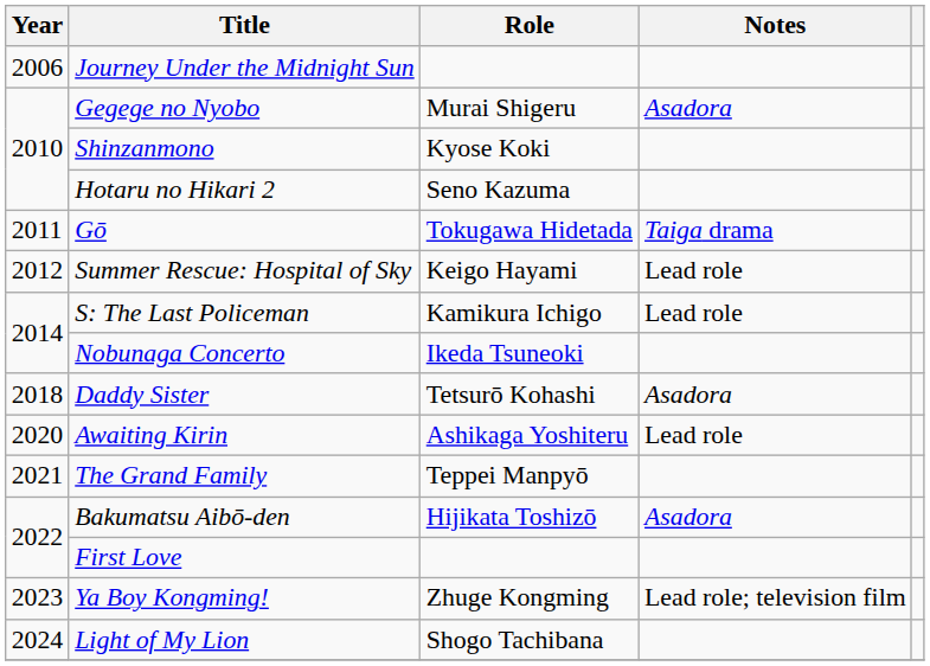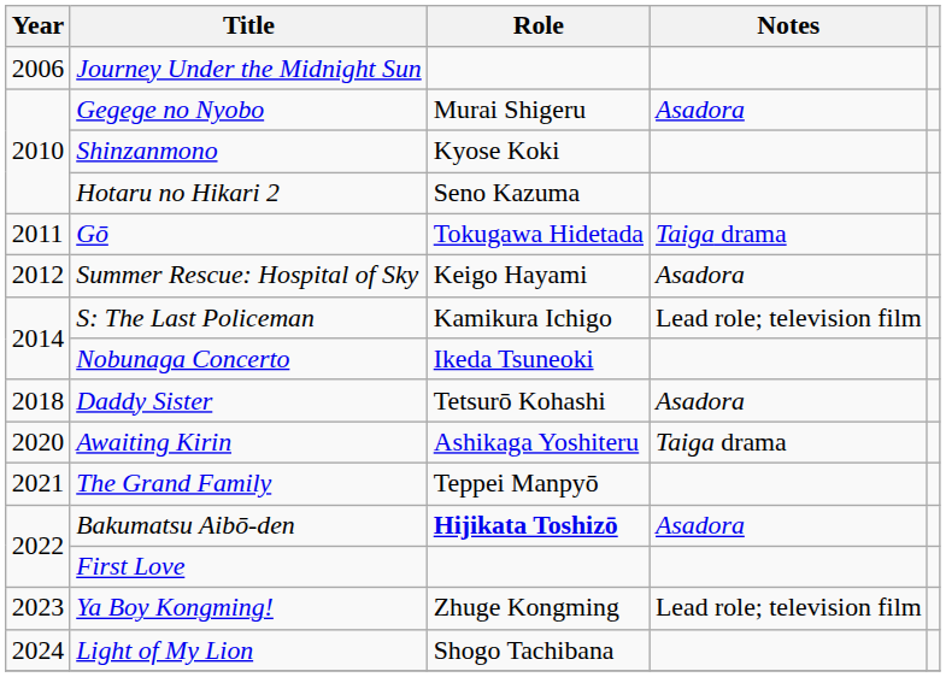 <table class="wikitable">
 <tr>
 <th>Year</th>
 <th>Title</th>
 <th>Role</th>
 <th>Notes</th>
 <th></th>
 </tr>
 <tr>
 <td>2006</td>
 <td><em><a href='#'>Journey Under the Midnight Sun</a></em></td>
 <td></td>
 <td></td>
 <td></td>
 </tr>
 <tr>
 <td rowspan=3>2010</td>
 <td><em><a href='#'>Gegege no Nyobo</a></em></td>
 <td>Murai Shigeru</td>
 <td><em><a href='#'>Asadora</a></em></td>
 <td></td>
 </tr>
 <tr>
 <td><em><a href='#'>Shinzanmono</a></em></td>
 <td>Kyose Koki</td>
 <td></td>
 <td></td>
 </tr>
 <tr>
 <td><em>Hotaru no Hikari 2</em></td>
 <td>Seno Kazuma</td>
 <td></td>
 <td></td>
 </tr>
 <tr>
 <td>2011</td>
 <td><em><a href='#'>Gō</a></em></td>
 <td><a href='#'>Tokugawa Hidetada</a></td>
 <td><a href='#'><em>Taiga</em> drama</a></td>
 <td></td>
 </tr>
 <tr>
 <td>2012</td>
 <td><em>Summer Rescue: Hospital of Sky</em></td>
 <td>Keigo Hayami</td>
-<td>Lead role</td>
+<td><em>Asadora</em></td>
 <td></td>
 </tr>
 <tr>
 <td rowspan=2>2014</td>
 <td><em>S: The Last Policeman</em></td>
 <td>Kamikura Ichigo</td>
-<td>Lead role</td>
+<td>Lead role; television film</td>
 <td></td>
 </tr>
 <tr>
 <td><em><a href='#'>Nobunaga Concerto</a></em></td>
 <td><a href='#'>Ikeda Tsuneoki</a></td>
 <td></td>
 <td></td>
 </tr>
 <tr>
 <td>2018</td>
 <td><em><a href='#'>Daddy Sister</a></em></td>
 <td>Tetsurō Kohashi</td>
 <td><em>Asadora</em></td>
 <td></td>
 </tr>
 <tr>
 <td>2020</td>
 <td><em><a href='#'>Awaiting Kirin</a></em></td>
 <td><a href='#'>Ashikaga Yoshiteru</a></td>
-<td>Lead role</td>
+<td><em>Taiga</em> drama</td>
 <td></td>
 </tr>
 <tr>
 <td>2021</td>
 <td><em><a href='#'>The Grand Family</a></em></td>
 <td>Teppei Manpyō</td>
 <td></td>
 <td></td>
 </tr>
 <tr>
 <td rowspan=2>2022</td>
 <td><em>Bakumatsu Aibō-den</em></td>
-<td><a href='#'>Hijikata Toshizō</a></td>
+<td><strong><a href='#'>Hijikata Toshizō</a></strong></td>
 <td><em><a href='#'>Asadora</a></em></td>
 <td></td>
 </tr>
 <tr>
 <td><em><a href='#'>First Love</a></em></td>
 <td></td>
 <td></td>
 <td></td>
 </tr>
 <tr>
 <td>2023</td>
 <td><em><a href='#'>Ya Boy Kongming!</a></em></td>
 <td>Zhuge Kongming</td>
 <td>Lead role; television film</td>
 <td></td>
 </tr>
 <tr>
 <td>2024</td>
 <td><em><a href='#'>Light of My Lion</a></em></td>
 <td>Shogo Tachibana</td>
 <td></td>
 <td></td>
 </tr>
 <tr>
 </tr>
 </table>
